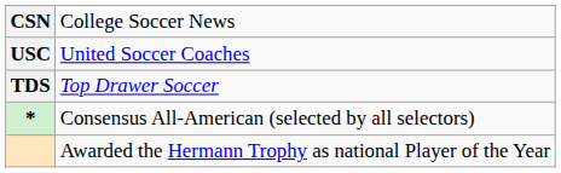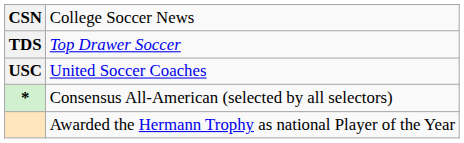 <table class="wikitable">
 <tr>
 <th scope="row" style="text-align:center">CSN</th>
 <td>College Soccer News</td>
 </tr>
 <tr>
+<th scope="row" style="text-align:center">TDS</th>
+<td><em><a href='#'>Top Drawer Soccer</a></em></td>
+</tr>
+<tr>
 <th scope="row" style="text-align:center">USC</th>
 <td><a href='#'>United Soccer Coaches</a></td>
-</tr>
-<tr>
-<th scope="row" style="text-align:center">TDS</th>
-<td><em><a href='#'>Top Drawer Soccer</a></em></td>
 </tr>
 <tr>
 <th scope="row" style="background:#d0f0d0;">*</th>
 <td>Consensus All-American (selected by all selectors)</td>
 </tr>
 <tr>
 <th scope="row" style="background:#ffe6bd;"></th>
 <td>Awarded the <a href='#'>Hermann Trophy</a> as national Player of the Year</td>
 </tr>
 </table>
